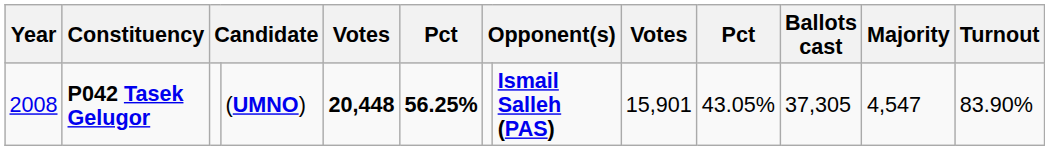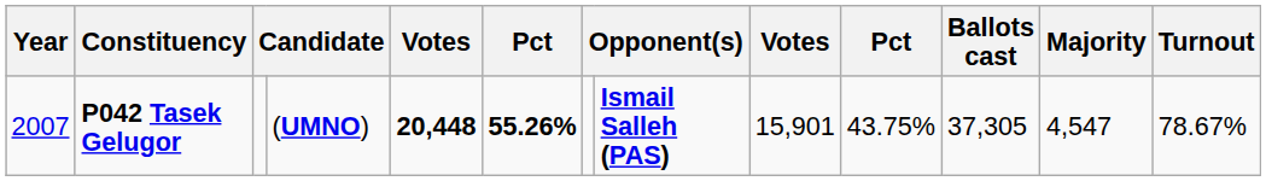 <table class="wikitable" style="margin:0.5em ; font-size:95%">
 <tr>
 <th>Year</th>
 <th>Constituency</th>
 <th colspan=2>Candidate</th>
 <th>Votes</th>
 <th>Pct</th>
 <th colspan=2>Opponent(s)</th>
 <th>Votes</th>
 <th>Pct</th>
 <th>Ballots cast</th>
 <th>Majority</th>
 <th>Turnout</th>
 </tr>
 <tr>
-<td><a href='#'>2008</a></td>
+<td><a href='#'>2007</a></td>
 <td><strong>P042 <a href='#'>Tasek Gelugor</a></strong></td>
 <td></td>
 <td> (<a href='#'><strong>UMNO</strong></a>)</td>
 <td align="right"><strong>20,448</strong></td>
-<td><strong>56.25%</strong></td>
+<td><strong>55.26%</strong></td>
 <td></td>
 <td><strong><a href='#'>Ismail Salleh</a> (<a href='#'>PAS</a>)</strong></td>
 <td align="right">15,901</td>
-<td>43.05%</td>
+<td>43.75%</td>
 <td>37,305</td>
 <td>4,547</td>
-<td>83.90%</td>
+<td>78.67%</td>
 </tr>
 </table>
